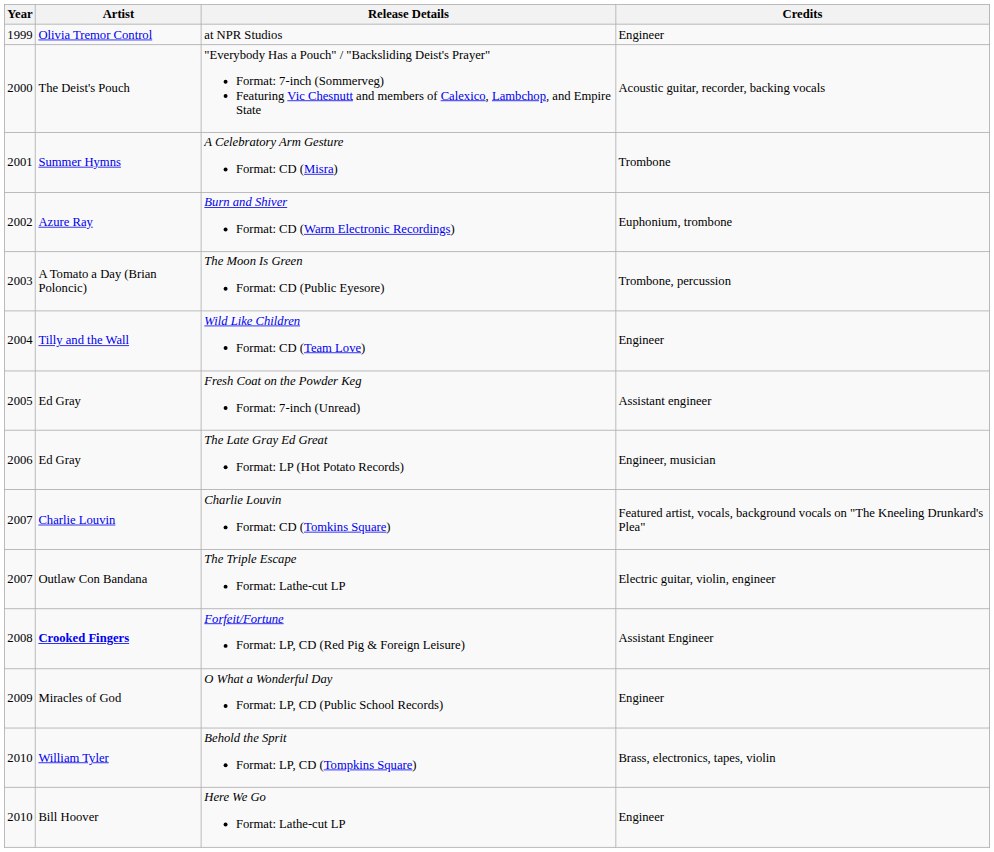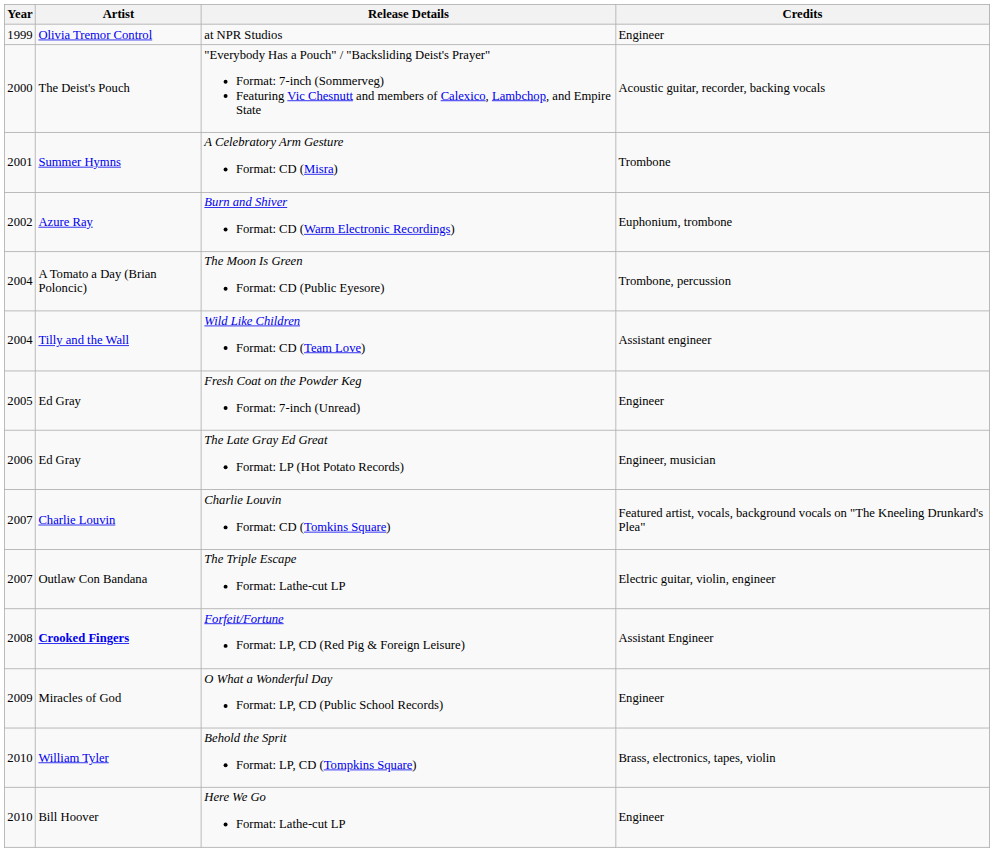 <table class="wikitable">
 <tr>
 <th>Year</th>
 <th>Artist</th>
 <th>Release Details</th>
 <th>Credits</th>
 </tr>
 <tr>
 <td>1999</td>
 <td><a href='#'>Olivia Tremor Control</a></td>
 <td>at NPR Studios</td>
 <td>Engineer</td>
 </tr>
 <tr>
 <td>2000</td>
 <td>The Deist's Pouch</td>
 <td>"Everybody Has a Pouch" / "Backsliding Deist's Prayer"<br><ul><li>Format: 7-inch (Sommerveg)</li><li>Featuring <a href='#'>Vic Chesnutt</a> and members of <a href='#'>Calexico</a>, <a href='#'>Lambchop</a>, and Empire State</li></ul></td>
 <td>Acoustic guitar, recorder, backing vocals</td>
 </tr>
 <tr>
 <td>2001</td>
 <td><a href='#'>Summer Hymns</a></td>
 <td><em>A Celebratory Arm Gesture</em><br><ul><li>Format: CD (<a href='#'>Misra</a>)</li></ul></td>
 <td>Trombone</td>
 </tr>
 <tr>
 <td>2002</td>
 <td><a href='#'>Azure Ray</a></td>
 <td><em><a href='#'>Burn and Shiver</a></em><br><ul><li>Format: CD (<a href='#'>Warm Electronic Recordings</a>)</li></ul></td>
 <td>Euphonium, trombone</td>
 </tr>
 <tr>
-<td>2003</td>
+<td>2004</td>
 <td>A Tomato a Day (Brian Poloncic)</td>
 <td><em>The Moon Is Green</em><br><ul><li>Format: CD (Public Eyesore)</li></ul></td>
 <td>Trombone, percussion</td>
 </tr>
 <tr>
 <td>2004</td>
 <td><a href='#'>Tilly and the Wall</a></td>
 <td><em><a href='#'>Wild Like Children</a></em><br><ul><li>Format: CD (<a href='#'>Team Love</a>)</li></ul></td>
-<td>Engineer</td>
+<td>Assistant engineer</td>
 </tr>
 <tr>
 <td>2005</td>
 <td>Ed Gray</td>
 <td><em>Fresh Coat on the Powder Keg</em><br><ul><li>Format: 7-inch (Unread)</li></ul></td>
-<td>Assistant engineer</td>
+<td>Engineer</td>
 </tr>
 <tr>
 <td>2006</td>
 <td>Ed Gray</td>
 <td><em>The Late Gray Ed Great</em><br><ul><li>Format: LP (Hot Potato Records)</li></ul></td>
 <td>Engineer, musician</td>
 </tr>
 <tr>
 <td>2007</td>
 <td><a href='#'>Charlie Louvin</a></td>
 <td><em>Charlie Louvin</em><br><ul><li>Format: CD (<a href='#'>Tomkins Square</a>)</li></ul></td>
 <td>Featured artist, vocals, background vocals on "The Kneeling Drunkard's Plea"</td>
 </tr>
 <tr>
 <td>2007</td>
 <td>Outlaw Con Bandana</td>
 <td><em>The Triple Escape</em><br><ul><li>Format: Lathe-cut LP</li></ul></td>
 <td>Electric guitar, violin, engineer</td>
 </tr>
 <tr>
 <td>2008</td>
 <td><strong><a href='#'>Crooked Fingers</a></strong></td>
 <td><em><a href='#'>Forfeit/Fortune</a></em><br><ul><li>Format: LP, CD (Red Pig & Foreign Leisure)</li></ul></td>
 <td>Assistant Engineer</td>
 </tr>
 <tr>
 <td>2009</td>
 <td>Miracles of God</td>
 <td><em>O What a Wonderful Day</em><br><ul><li>Format: LP, CD (Public School Records)</li></ul></td>
 <td>Engineer</td>
 </tr>
 <tr>
 <td>2010</td>
 <td><a href='#'>William Tyler</a></td>
 <td><em>Behold the Sprit</em><br><ul><li>Format: LP, CD (<a href='#'>Tompkins Square</a>)</li></ul></td>
 <td>Brass, electronics, tapes, violin</td>
 </tr>
 <tr>
 <td>2010</td>
 <td>Bill Hoover</td>
 <td><em>Here We Go</em><br><ul><li>Format: Lathe-cut LP</li></ul></td>
 <td>Engineer</td>
 </tr>
 </table>
